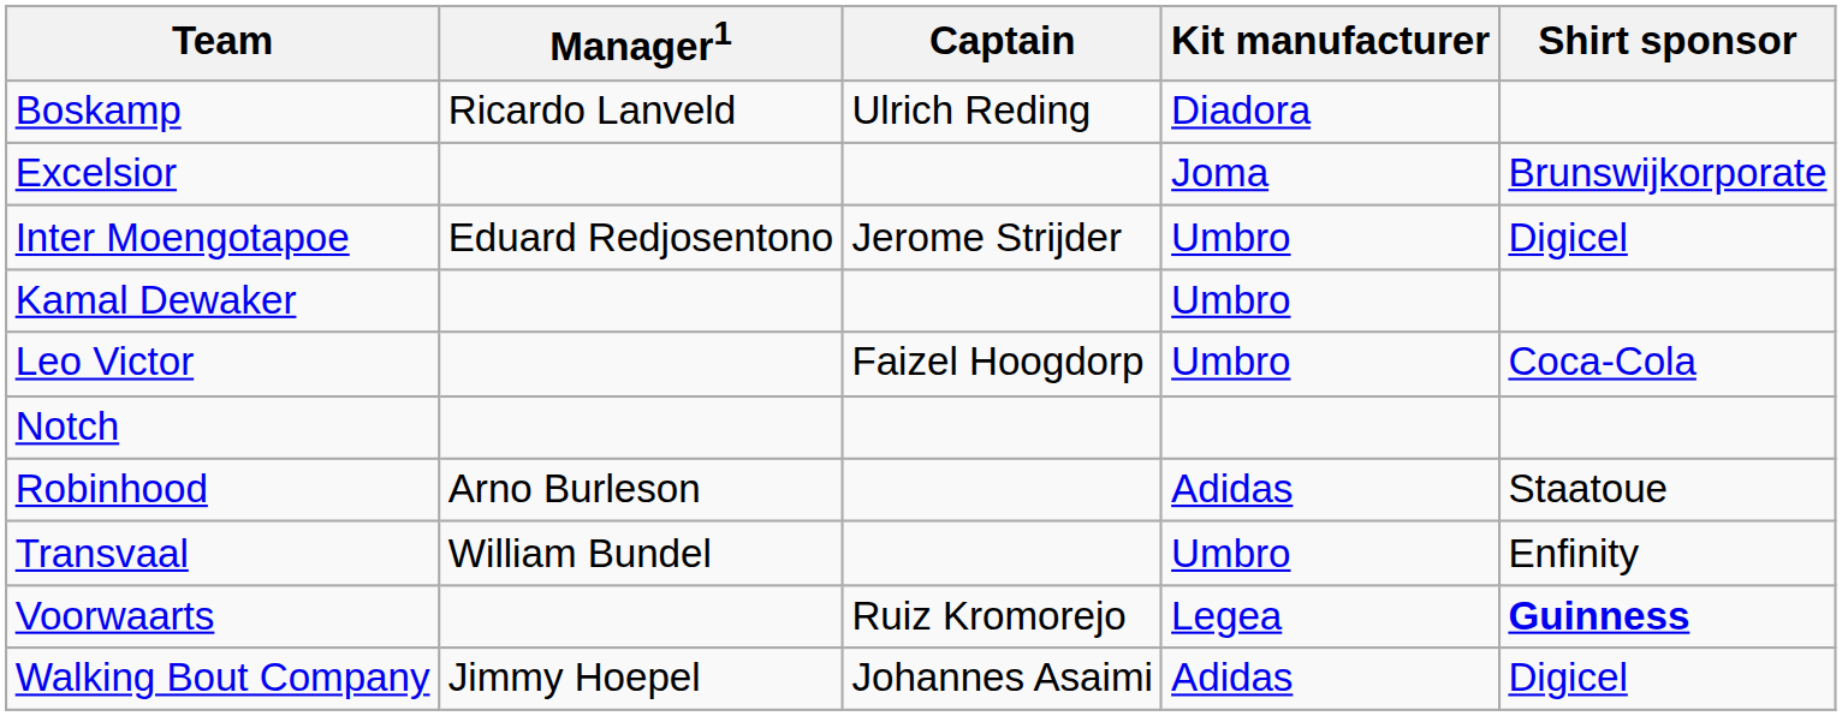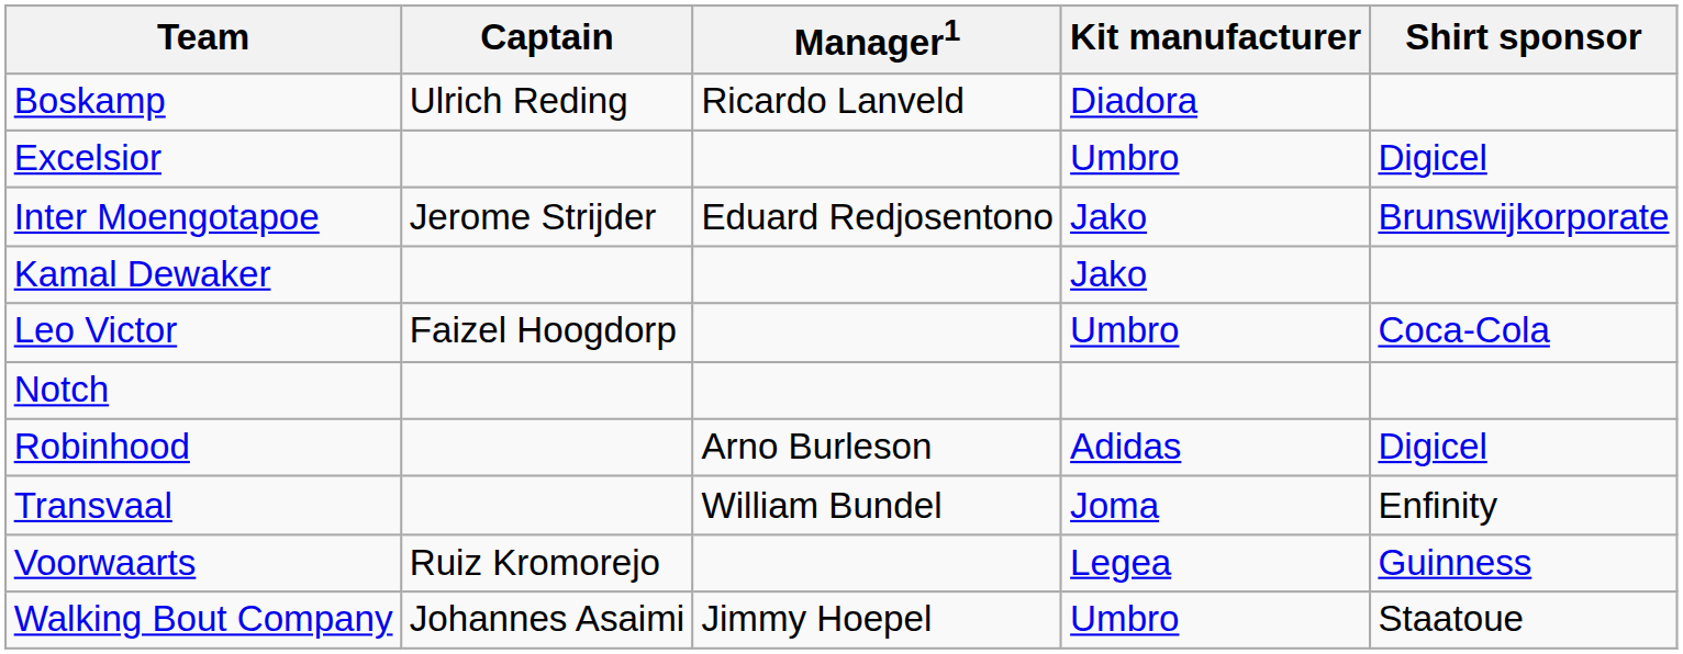 <table class="wikitable sortable" style="text-align: left;">
 <tr>
 <th>Team</th>
+<th>Captain</th>
 <th>Manager<sup>1</sup></th>
-<th>Captain</th>
 <th>Kit manufacturer</th>
 <th>Shirt sponsor</th>
 </tr>
 <tr>
 <td><a href='#'>Boskamp</a></td>
+<td> Ulrich Reding</td>
 <td> Ricardo Lanveld</td>
-<td> Ulrich Reding</td>
 <td><a href='#'>Diadora</a></td>
 <td></td>
 </tr>
 <tr>
 <td><a href='#'>Excelsior</a></td>
 <td></td>
 <td></td>
-<td><a href='#'>Joma</a></td>
-<td><a href='#'>Brunswijkorporate</a></td>
+<td><a href='#'>Umbro</a></td>
+<td><a href='#'>Digicel</a></td>
 </tr>
 <tr>
 <td><a href='#'>Inter Moengotapoe</a></td>
+<td> Jerome Strijder</td>
 <td> Eduard Redjosentono</td>
-<td> Jerome Strijder</td>
-<td><a href='#'>Umbro</a></td>
-<td><a href='#'>Digicel</a></td>
+<td><a href='#'>Jako</a></td>
+<td><a href='#'>Brunswijkorporate</a></td>
 </tr>
 <tr>
 <td><a href='#'>Kamal Dewaker</a></td>
 <td></td>
 <td></td>
-<td><a href='#'>Umbro</a></td>
+<td><a href='#'>Jako</a></td>
 <td></td>
 </tr>
 <tr>
 <td><a href='#'>Leo Victor</a></td>
+<td> Faizel Hoogdorp</td>
 <td></td>
-<td> Faizel Hoogdorp</td>
 <td><a href='#'>Umbro</a></td>
 <td><a href='#'>Coca-Cola</a></td>
 </tr>
 <tr>
 <td><a href='#'>Notch</a></td>
 <td></td>
 <td></td>
 <td></td>
 <td></td>
 </tr>
 <tr>
 <td><a href='#'>Robinhood</a></td>
+<td> </td>
 <td> Arno Burleson</td>
-<td> </td>
 <td><a href='#'>Adidas</a></td>
-<td>Staatoue</td>
+<td><a href='#'>Digicel</a></td>
 </tr>
 <tr>
 <td><a href='#'>Transvaal</a></td>
+<td></td>
 <td> William Bundel</td>
-<td></td>
-<td><a href='#'>Umbro</a></td>
+<td><a href='#'>Joma</a></td>
 <td>Enfinity</td>
 </tr>
 <tr>
 <td><a href='#'>Voorwaarts</a></td>
+<td> Ruiz Kromorejo</td>
 <td></td>
-<td> Ruiz Kromorejo</td>
 <td><a href='#'>Legea</a></td>
-<td><strong><a href='#'>Guinness</a></strong></td>
+<td><a href='#'>Guinness</a></td>
 </tr>
 <tr>
 <td><a href='#'>Walking Bout Company</a></td>
+<td> Johannes Asaimi</td>
 <td> Jimmy Hoepel</td>
-<td> Johannes Asaimi</td>
-<td><a href='#'>Adidas</a></td>
-<td><a href='#'>Digicel</a></td>
+<td><a href='#'>Umbro</a></td>
+<td>Staatoue</td>
 </tr>
 </table>
